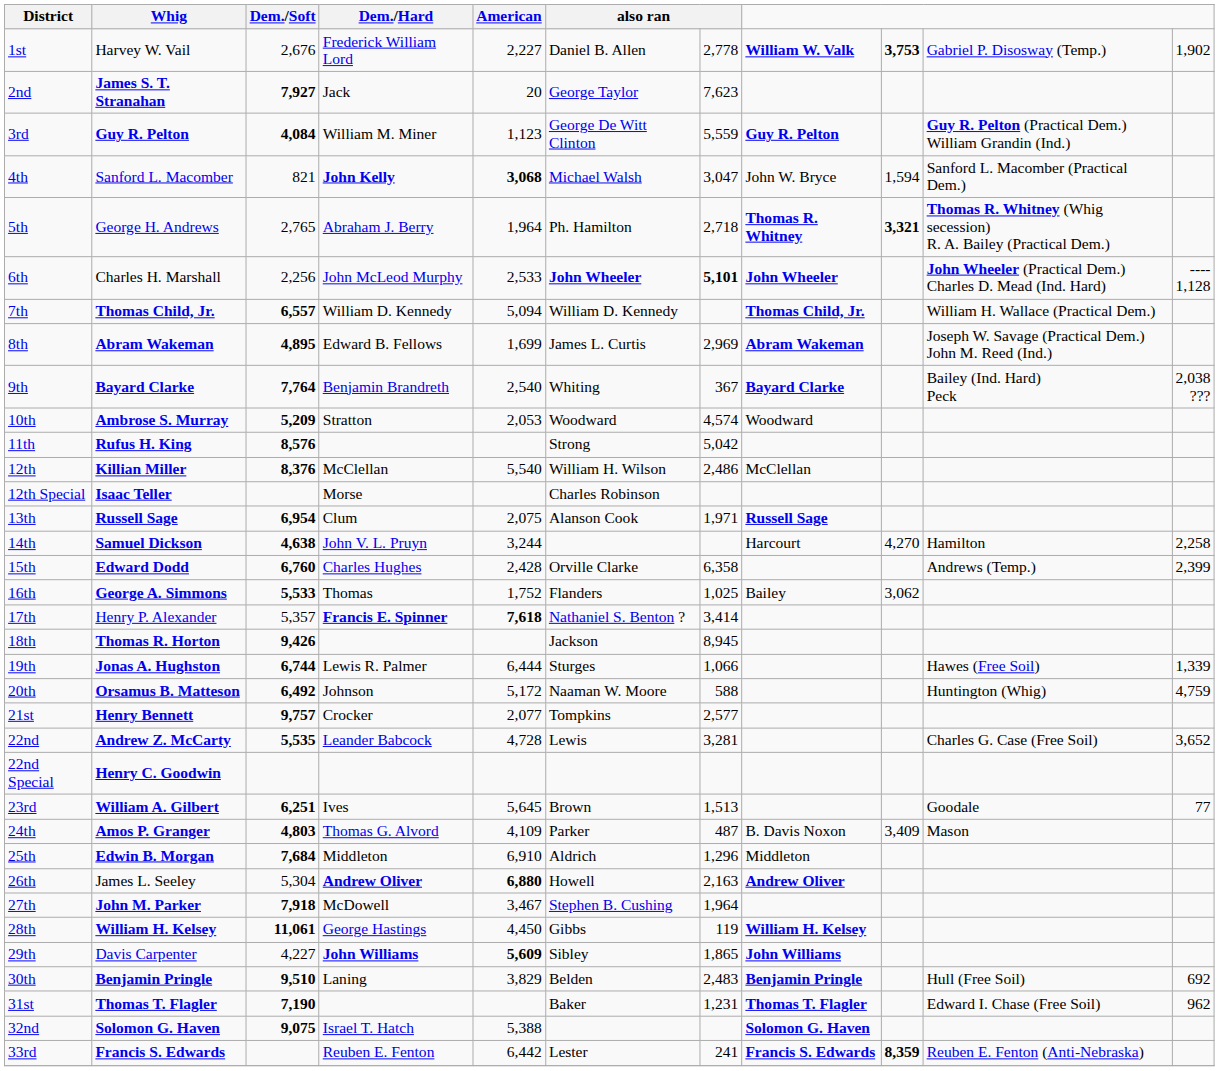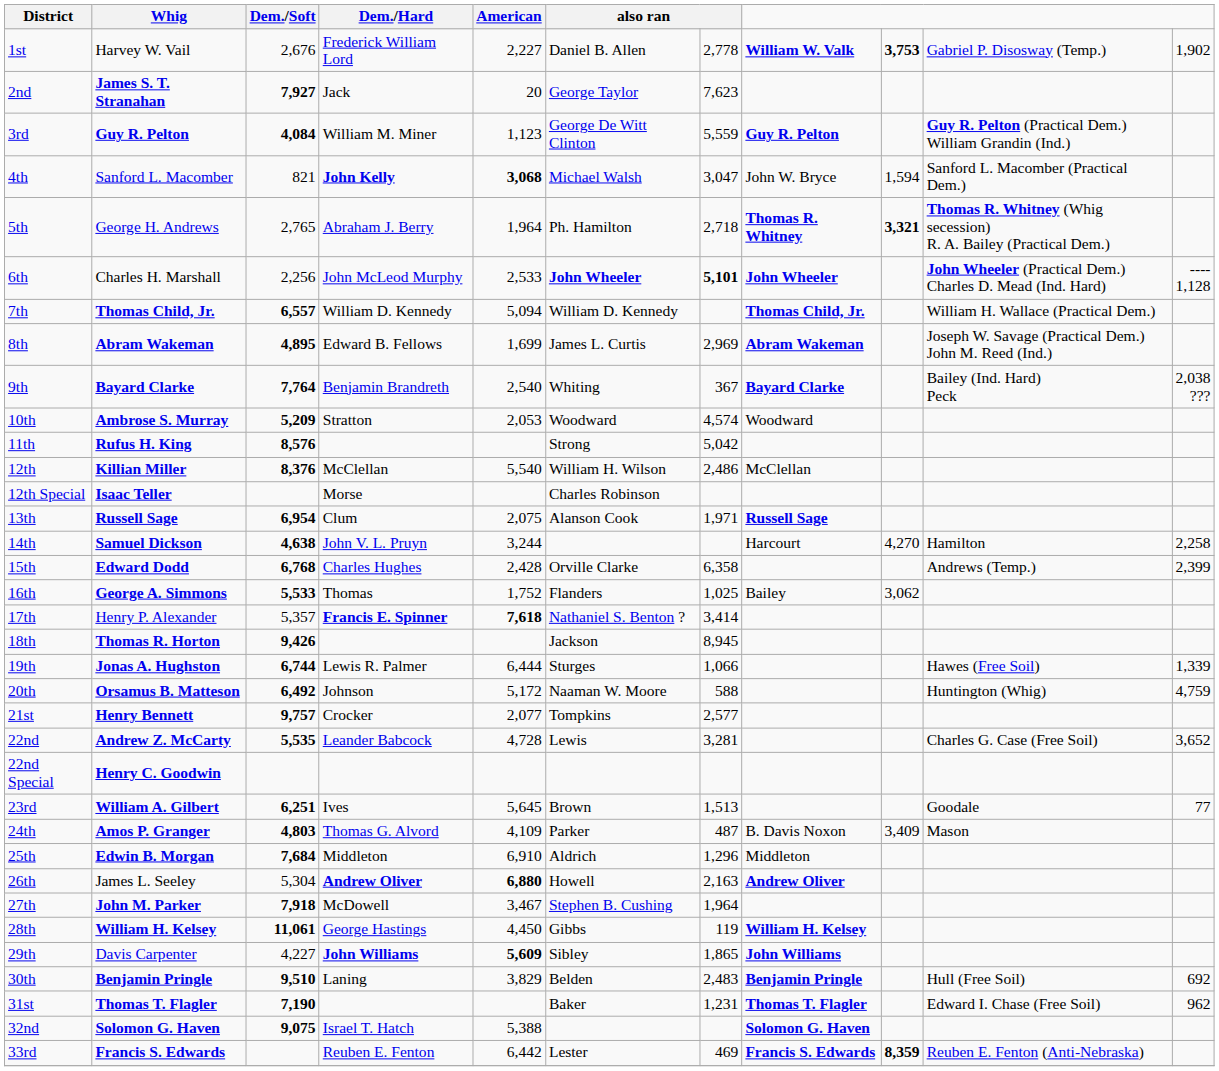 <table class=wikitable>
 <tr bgcolor=lightgrey>
 <th>District</th>
 <th><a href='#'>Whig</a></th>
 <th><a href='#'>Dem.</a>/<a href='#'>Soft</a></th>
 <th><a href='#'>Dem.</a>/<a href='#'>Hard</a></th>
 <th><a href='#'>American</a></th>
 <th colspan="2">also ran</th>
 </tr>
 <tr>
 <td><a href='#'>1st</a></td>
 <td>Harvey W. Vail</td>
 <td align="right">2,676</td>
 <td><a href='#'>Frederick William Lord</a></td>
 <td align="right">2,227</td>
 <td>Daniel B. Allen</td>
 <td align="right">2,778</td>
 <td><strong><a href='#'>William W. Valk</a></strong></td>
 <td align="right"><strong>3,753</strong></td>
 <td><a href='#'>Gabriel P. Disosway</a> (Temp.)</td>
 <td align="right">1,902</td>
 </tr>
 <tr>
 <td><a href='#'>2nd</a></td>
 <td><strong><a href='#'>James S. T. Stranahan</a></strong></td>
 <td align="right"><strong>7,927</strong></td>
 <td>Jack</td>
 <td align="right">20</td>
 <td><a href='#'>George Taylor</a></td>
 <td align="right">7,623</td>
 <td></td>
 <td></td>
 <td></td>
 <td></td>
 </tr>
 <tr>
 <td><a href='#'>3rd</a></td>
 <td><strong><a href='#'>Guy R. Pelton</a></strong></td>
 <td align="right"><strong>4,084</strong></td>
 <td>William M. Miner</td>
 <td align="right">1,123</td>
 <td><a href='#'>George De Witt Clinton</a></td>
 <td align="right">5,559</td>
 <td><strong><a href='#'>Guy R. Pelton</a></strong></td>
 <td></td>
 <td><strong><a href='#'>Guy R. Pelton</a></strong> (Practical Dem.)<br> William Grandin (Ind.)</td>
 <td></td>
 </tr>
 <tr>
 <td><a href='#'>4th</a></td>
 <td><a href='#'>Sanford L. Macomber</a></td>
 <td align="right">821</td>
 <td><strong><a href='#'>John Kelly</a></strong></td>
 <td align="right"><strong>3,068</strong></td>
 <td><a href='#'>Michael Walsh</a></td>
 <td align="right">3,047</td>
 <td>John W. Bryce</td>
 <td align="right">1,594</td>
 <td>Sanford L. Macomber (Practical Dem.)</td>
 <td></td>
 </tr>
 <tr>
 <td><a href='#'>5th</a></td>
 <td><a href='#'>George H. Andrews</a></td>
 <td align="right">2,765</td>
 <td><a href='#'>Abraham J. Berry</a></td>
 <td align="right">1,964</td>
 <td>Ph. Hamilton</td>
 <td align="right">2,718</td>
 <td><strong><a href='#'>Thomas R. Whitney</a></strong></td>
 <td align="right"><strong>3,321</strong></td>
 <td><strong><a href='#'>Thomas R. Whitney</a></strong> (Whig secession)<br> R. A. Bailey (Practical Dem.)</td>
 <td></td>
 </tr>
 <tr>
 <td><a href='#'>6th</a></td>
 <td>Charles H. Marshall</td>
 <td align="right">2,256</td>
 <td><a href='#'>John McLeod Murphy</a></td>
 <td align="right">2,533</td>
 <td><strong><a href='#'>John Wheeler</a></strong></td>
 <td align="right"><strong>5,101</strong></td>
 <td><strong><a href='#'>John Wheeler</a></strong></td>
 <td></td>
 <td><strong><a href='#'>John Wheeler</a></strong> (Practical Dem.)<br>Charles D. Mead (Ind. Hard)</td>
 <td align="right">----<br>1,128</td>
 </tr>
 <tr>
 <td><a href='#'>7th</a></td>
 <td><strong><a href='#'>Thomas Child, Jr.</a></strong></td>
 <td align="right"><strong>6,557</strong></td>
 <td>William D. Kennedy</td>
 <td align="right">5,094</td>
 <td>William D. Kennedy</td>
 <td></td>
 <td><strong><a href='#'>Thomas Child, Jr.</a></strong></td>
 <td></td>
 <td>William H. Wallace (Practical Dem.)</td>
 <td></td>
 </tr>
 <tr>
 <td><a href='#'>8th</a></td>
 <td><strong><a href='#'>Abram Wakeman</a></strong></td>
 <td align="right"><strong>4,895</strong></td>
 <td>Edward B. Fellows</td>
 <td align="right">1,699</td>
 <td>James L. Curtis</td>
 <td align="right">2,969</td>
 <td><strong><a href='#'>Abram Wakeman</a></strong></td>
 <td></td>
 <td>Joseph W. Savage (Practical Dem.)<br> John M. Reed (Ind.)</td>
 <td></td>
 </tr>
 <tr>
 <td><a href='#'>9th</a></td>
 <td><strong><a href='#'>Bayard Clarke</a></strong></td>
 <td align="right"><strong>7,764</strong></td>
 <td><a href='#'>Benjamin Brandreth</a></td>
 <td align="right">2,540</td>
 <td>Whiting</td>
 <td align="right">367</td>
 <td><strong><a href='#'>Bayard Clarke</a></strong></td>
 <td></td>
 <td>Bailey (Ind. Hard)<br> Peck</td>
 <td align="right">2,038 <br>???</td>
 </tr>
 <tr>
 <td><a href='#'>10th</a></td>
 <td><strong><a href='#'>Ambrose S. Murray</a></strong></td>
 <td align="right"><strong>5,209</strong></td>
 <td>Stratton</td>
 <td align="right">2,053</td>
 <td>Woodward</td>
 <td align="right">4,574</td>
 <td>Woodward</td>
 <td></td>
 <td></td>
 <td></td>
 </tr>
 <tr>
 <td><a href='#'>11th</a></td>
 <td><strong><a href='#'>Rufus H. King</a></strong></td>
 <td align="right"><strong>8,576</strong></td>
 <td></td>
 <td></td>
 <td>Strong</td>
 <td align="right">5,042</td>
 <td></td>
 <td></td>
 <td></td>
 <td></td>
 </tr>
 <tr>
 <td><a href='#'>12th</a></td>
 <td><strong><a href='#'>Killian Miller</a></strong></td>
 <td align="right"><strong>8,376</strong></td>
 <td>McClellan</td>
 <td align="right">5,540</td>
 <td>William H. Wilson</td>
 <td align="right">2,486</td>
 <td>McClellan</td>
 <td></td>
 <td></td>
 <td></td>
 </tr>
 <tr>
 <td><a href='#'>12th Special</a></td>
 <td><strong><a href='#'>Isaac Teller</a></strong></td>
 <td align="right"></td>
 <td>Morse</td>
 <td align="right"></td>
 <td>Charles Robinson</td>
 <td align="right"></td>
 <td></td>
 <td></td>
 <td></td>
 <td></td>
 </tr>
 <tr>
 <td><a href='#'>13th</a></td>
 <td><strong><a href='#'>Russell Sage</a></strong></td>
 <td align="right"><strong>6,954</strong></td>
 <td>Clum</td>
 <td align="right">2,075</td>
 <td>Alanson Cook</td>
 <td align="right">1,971</td>
 <td><strong><a href='#'>Russell Sage</a></strong></td>
 <td></td>
 <td></td>
 <td></td>
 </tr>
 <tr>
 <td><a href='#'>14th</a></td>
 <td><strong><a href='#'>Samuel Dickson</a></strong></td>
 <td align="right"><strong>4,638</strong></td>
 <td><a href='#'>John V. L. Pruyn</a></td>
 <td align="right">3,244</td>
 <td></td>
 <td></td>
 <td>Harcourt</td>
 <td align="right">4,270</td>
 <td>Hamilton</td>
 <td align="right">2,258</td>
 </tr>
 <tr>
 <td><a href='#'>15th</a></td>
 <td><strong><a href='#'>Edward Dodd</a></strong></td>
-<td align="right"><strong>6,760</strong></td>
+<td align="right"><strong>6,768</strong></td>
 <td><a href='#'>Charles Hughes</a></td>
 <td align="right">2,428</td>
 <td>Orville Clarke</td>
 <td align="right">6,358</td>
 <td></td>
 <td></td>
 <td>Andrews (Temp.)</td>
 <td align="right">2,399</td>
 </tr>
 <tr>
 <td><a href='#'>16th</a></td>
 <td><strong><a href='#'>George A. Simmons</a></strong></td>
 <td align="right"><strong>5,533</strong></td>
 <td>Thomas</td>
 <td align="right">1,752</td>
 <td>Flanders</td>
 <td align="right">1,025</td>
 <td>Bailey</td>
 <td align="right">3,062</td>
 <td></td>
 <td></td>
 </tr>
 <tr>
 <td><a href='#'>17th</a></td>
 <td><a href='#'>Henry P. Alexander</a></td>
 <td align="right">5,357</td>
 <td><strong><a href='#'>Francis E. Spinner</a></strong></td>
 <td align="right"><strong>7,618</strong></td>
 <td><a href='#'>Nathaniel S. Benton</a> ?</td>
 <td align="right">3,414</td>
 <td></td>
 <td></td>
 <td></td>
 <td></td>
 </tr>
 <tr>
 <td><a href='#'>18th</a></td>
 <td><strong><a href='#'>Thomas R. Horton</a></strong></td>
 <td align="right"><strong>9,426</strong></td>
 <td></td>
 <td></td>
 <td>Jackson</td>
 <td align="right">8,945</td>
 <td></td>
 <td></td>
 <td></td>
 <td></td>
 </tr>
 <tr>
 <td><a href='#'>19th</a></td>
 <td><strong><a href='#'>Jonas A. Hughston</a></strong></td>
 <td align="right"><strong>6,744</strong></td>
 <td>Lewis R. Palmer</td>
 <td align="right">6,444</td>
 <td>Sturges</td>
 <td align="right">1,066</td>
 <td></td>
 <td></td>
 <td>Hawes (<a href='#'>Free Soil</a>)</td>
 <td align="right">1,339</td>
 </tr>
 <tr>
 <td><a href='#'>20th</a></td>
 <td><strong><a href='#'>Orsamus B. Matteson</a></strong></td>
 <td align="right"><strong>6,492</strong></td>
 <td>Johnson</td>
 <td align="right">5,172</td>
 <td>Naaman W. Moore</td>
 <td align="right">588</td>
 <td></td>
 <td></td>
 <td>Huntington (Whig)</td>
 <td align="right">4,759</td>
 </tr>
 <tr>
 <td><a href='#'>21st</a></td>
 <td><strong><a href='#'>Henry Bennett</a></strong></td>
 <td align="right"><strong>9,757</strong></td>
 <td>Crocker</td>
 <td align="right">2,077</td>
 <td>Tompkins</td>
 <td align="right">2,577</td>
 <td></td>
 <td></td>
 <td></td>
 <td></td>
 </tr>
 <tr>
 <td><a href='#'>22nd</a></td>
 <td><strong><a href='#'>Andrew Z. McCarty</a></strong></td>
 <td align="right"><strong>5,535</strong></td>
 <td><a href='#'>Leander Babcock</a></td>
 <td align="right">4,728</td>
 <td>Lewis</td>
 <td align="right">3,281</td>
 <td></td>
 <td></td>
 <td>Charles G. Case (Free Soil)</td>
 <td align="right">3,652</td>
 </tr>
 <tr>
 <td><a href='#'>22nd Special</a></td>
 <td><strong><a href='#'>Henry C. Goodwin</a></strong></td>
 <td align="right"></td>
 <td></td>
 <td align="right"></td>
 <td></td>
 <td align="right"></td>
 <td></td>
 <td></td>
 <td></td>
 <td></td>
 </tr>
 <tr>
 <td><a href='#'>23rd</a></td>
 <td><strong><a href='#'>William A. Gilbert</a></strong></td>
 <td align="right"><strong>6,251</strong></td>
 <td>Ives</td>
 <td align="right">5,645</td>
 <td>Brown</td>
 <td align="right">1,513</td>
 <td></td>
 <td></td>
 <td>Goodale</td>
 <td align="right">77</td>
 </tr>
 <tr>
 <td><a href='#'>24th</a></td>
 <td><strong><a href='#'>Amos P. Granger</a></strong></td>
 <td align="right"><strong>4,803</strong></td>
 <td><a href='#'>Thomas G. Alvord</a></td>
 <td align="right">4,109</td>
 <td>Parker</td>
 <td align="right">487</td>
 <td>B. Davis Noxon</td>
 <td align="right">3,409</td>
 <td>Mason</td>
 <td></td>
 </tr>
 <tr>
 <td><a href='#'>25th</a></td>
 <td><strong><a href='#'>Edwin B. Morgan</a></strong></td>
 <td align="right"><strong>7,684</strong></td>
 <td>Middleton</td>
 <td align="right">6,910</td>
 <td>Aldrich</td>
 <td align="right">1,296</td>
 <td>Middleton</td>
 <td></td>
 <td></td>
 <td></td>
 </tr>
 <tr>
 <td><a href='#'>26th</a></td>
 <td>James L. Seeley</td>
 <td align="right">5,304</td>
 <td><strong><a href='#'>Andrew Oliver</a></strong></td>
 <td align="right"><strong>6,880</strong></td>
 <td>Howell</td>
 <td align="right">2,163</td>
 <td><strong><a href='#'>Andrew Oliver</a></strong></td>
 <td></td>
 <td></td>
 <td></td>
 </tr>
 <tr>
 <td><a href='#'>27th</a></td>
 <td><strong><a href='#'>John M. Parker</a></strong></td>
 <td align="right"><strong>7,918</strong></td>
 <td>McDowell</td>
 <td align="right">3,467</td>
 <td><a href='#'>Stephen B. Cushing</a></td>
 <td align="right">1,964</td>
 <td></td>
 <td></td>
 <td></td>
 <td></td>
 </tr>
 <tr>
 <td><a href='#'>28th</a></td>
 <td><strong><a href='#'>William H. Kelsey</a></strong></td>
 <td align="right"><strong>11,061</strong></td>
 <td><a href='#'>George Hastings</a></td>
 <td align="right">4,450</td>
 <td>Gibbs</td>
 <td align="right">119</td>
 <td><strong><a href='#'>William H. Kelsey</a></strong></td>
 <td></td>
 <td></td>
 <td></td>
 </tr>
 <tr>
 <td><a href='#'>29th</a></td>
 <td><a href='#'>Davis Carpenter</a></td>
 <td align="right">4,227</td>
 <td><strong><a href='#'>John Williams</a></strong></td>
 <td align="right"><strong>5,609</strong></td>
 <td>Sibley</td>
 <td align="right">1,865</td>
 <td><strong><a href='#'>John Williams</a></strong></td>
 <td></td>
 <td></td>
 <td></td>
 </tr>
 <tr>
 <td><a href='#'>30th</a></td>
 <td><strong><a href='#'>Benjamin Pringle</a></strong></td>
 <td align="right"><strong>9,510</strong></td>
 <td>Laning</td>
 <td align="right">3,829</td>
 <td>Belden</td>
 <td align="right">2,483</td>
 <td><strong><a href='#'>Benjamin Pringle</a></strong></td>
 <td></td>
 <td>Hull (Free Soil)</td>
 <td align="right">692</td>
 </tr>
 <tr>
 <td><a href='#'>31st</a></td>
 <td><strong><a href='#'>Thomas T. Flagler</a></strong></td>
 <td align="right"><strong>7,190</strong></td>
 <td></td>
 <td></td>
 <td>Baker</td>
 <td align="right">1,231</td>
 <td><strong><a href='#'>Thomas T. Flagler</a></strong></td>
 <td></td>
 <td>Edward I. Chase (Free Soil)</td>
 <td align="right">962</td>
 </tr>
 <tr>
 <td><a href='#'>32nd</a></td>
 <td><strong><a href='#'>Solomon G. Haven</a></strong></td>
 <td align="right"><strong>9,075</strong></td>
 <td><a href='#'>Israel T. Hatch</a></td>
 <td align="right">5,388</td>
 <td></td>
 <td></td>
 <td><strong><a href='#'>Solomon G. Haven</a></strong></td>
 <td></td>
 <td></td>
 <td></td>
 </tr>
 <tr>
 <td><a href='#'>33rd</a></td>
 <td><strong><a href='#'>Francis S. Edwards</a></strong></td>
 <td></td>
 <td><a href='#'>Reuben E. Fenton</a></td>
 <td align="right">6,442</td>
 <td>Lester</td>
-<td align="right">241</td>
+<td align="right">469</td>
 <td><strong><a href='#'>Francis S. Edwards</a></strong></td>
 <td align="right"><strong>8,359</strong></td>
 <td><a href='#'>Reuben E. Fenton</a> (<a href='#'>Anti-Nebraska</a>)</td>
 <td></td>
 </tr>
 <tr>
 </tr>
 </table>
